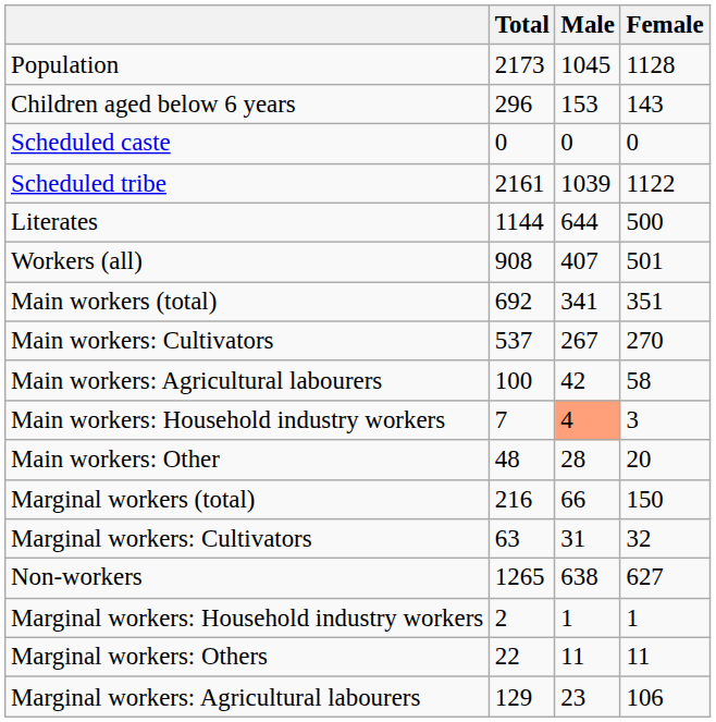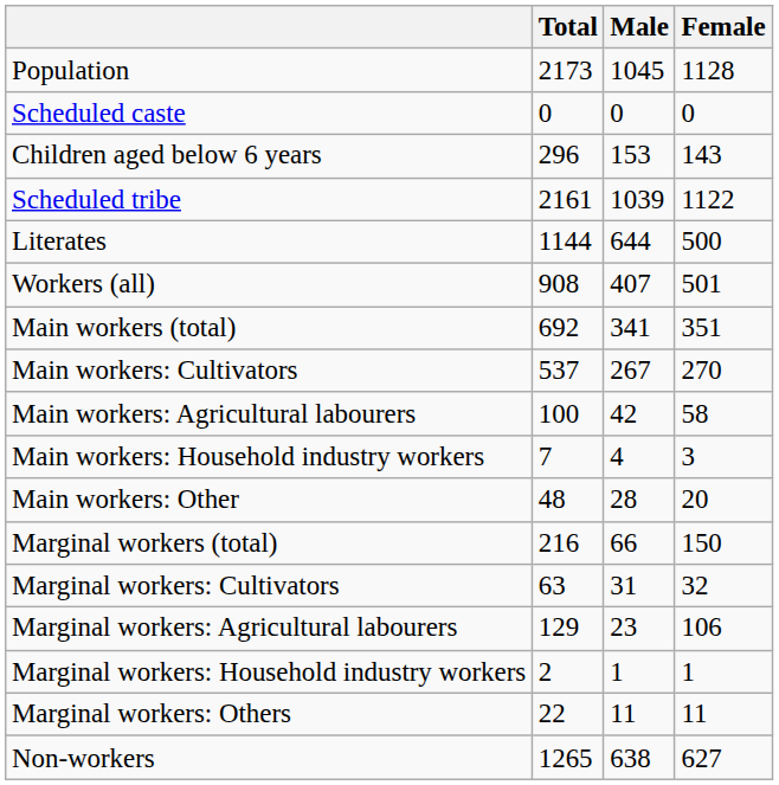 <table class="wikitable sortable">
 <tr>
 <th></th>
 <th>Total</th>
 <th>Male</th>
 <th>Female</th>
 </tr>
 <tr>
 <td>Population</td>
 <td>2173</td>
 <td>1045</td>
 <td>1128</td>
 </tr>
 <tr>
+<td><a href='#'>Scheduled caste</a></td>
+<td>0</td>
+<td>0</td>
+<td>0</td>
+</tr>
+<tr>
 <td>Children aged below 6 years</td>
 <td>296</td>
 <td>153</td>
 <td>143</td>
-</tr>
-<tr>
-<td><a href='#'>Scheduled caste</a></td>
-<td>0</td>
-<td>0</td>
-<td>0</td>
 </tr>
 <tr>
 <td><a href='#'>Scheduled tribe</a></td>
 <td>2161</td>
 <td>1039</td>
 <td>1122</td>
 </tr>
 <tr>
 <td>Literates</td>
 <td>1144</td>
 <td>644</td>
 <td>500</td>
 </tr>
 <tr>
 <td>Workers (all)</td>
 <td>908</td>
 <td>407</td>
 <td>501</td>
 </tr>
 <tr>
 <td>Main workers (total)</td>
 <td>692</td>
 <td>341</td>
 <td>351</td>
 </tr>
 <tr>
 <td>Main workers: Cultivators</td>
 <td>537</td>
 <td>267</td>
 <td>270</td>
 </tr>
 <tr>
 <td>Main workers: Agricultural labourers</td>
 <td>100</td>
 <td>42</td>
 <td>58</td>
 </tr>
 <tr>
 <td>Main workers: Household industry workers</td>
 <td>7</td>
-<td style="background: lightsalmon;">4</td>
+<td>4</td>
 <td>3</td>
 </tr>
 <tr>
 <td>Main workers: Other</td>
 <td>48</td>
 <td>28</td>
 <td>20</td>
 </tr>
 <tr>
 <td>Marginal workers (total)</td>
 <td>216</td>
 <td>66</td>
 <td>150</td>
 </tr>
 <tr>
 <td>Marginal workers: Cultivators</td>
 <td>63</td>
 <td>31</td>
 <td>32</td>
 </tr>
 <tr>
-<td>Non-workers</td>
-<td>1265</td>
-<td>638</td>
-<td>627</td>
+<td>Marginal workers: Agricultural labourers</td>
+<td>129</td>
+<td>23</td>
+<td>106</td>
 </tr>
 <tr>
 <td>Marginal workers: Household industry workers</td>
 <td>2</td>
 <td>1</td>
 <td>1</td>
 </tr>
 <tr>
 <td>Marginal workers: Others</td>
 <td>22</td>
 <td>11</td>
 <td>11</td>
 </tr>
 <tr>
-<td>Marginal workers: Agricultural labourers</td>
-<td>129</td>
-<td>23</td>
-<td>106</td>
+<td>Non-workers</td>
+<td>1265</td>
+<td>638</td>
+<td>627</td>
 </tr>
 </table>
